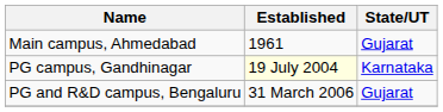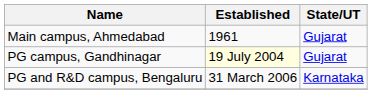 <table class="wikitable">
 <tr>
 <th>Name</th>
 <th>Established</th>
 <th>State/UT</th>
 </tr>
 <tr>
 <td>Main campus, Ahmedabad</td>
 <td>1961</td>
 <td><a href='#'>Gujarat</a></td>
 </tr>
 <tr>
 <td>PG campus, Gandhinagar</td>
 <td style="background: lightyellow;">19 July 2004</td>
-<td><a href='#'>Karnataka</a></td>
+<td><a href='#'>Gujarat</a></td>
 </tr>
 <tr>
 <td>PG and R&D campus, Bengaluru</td>
 <td>31 March 2006</td>
-<td><a href='#'>Gujarat</a></td>
+<td><a href='#'>Karnataka</a></td>
 </tr>
 <tr>
 </tr>
 </table>
